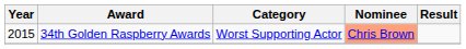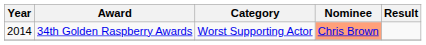 <table class="wikitable sortable plainrowheaders" style="text-align:center;">
 <tr>
 <th>Year</th>
 <th>Award</th>
 <th>Category</th>
 <th>Nominee</th>
 <th>Result</th>
 </tr>
 <tr>
-<td>2015</td>
+<td>2014</td>
 <td><a href='#'>34th Golden Raspberry Awards</a></td>
 <td><a href='#'>Worst Supporting Actor</a></td>
 <td style="background: lightsalmon;"><a href='#'>Chris Brown</a></td>
 <td></td>
 </tr>
 <tr>
 </tr>
 </table>
